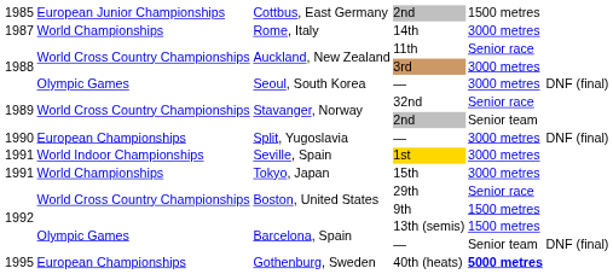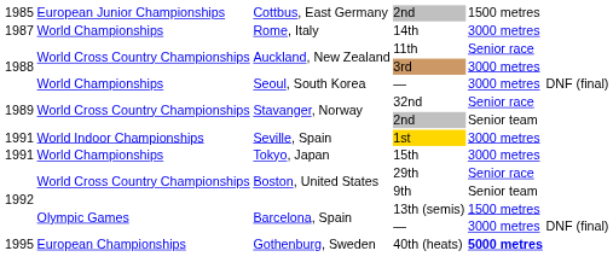 <table>
 <tr>
 <td>1985</td>
 <td><a href='#'>European Junior Championships</a></td>
 <td><a href='#'>Cottbus</a>, East Germany</td>
 <td bgcolor=silver>2nd</td>
 <td>1500 metres</td>
 </tr>
 <tr>
 <td>1987</td>
 <td><a href='#'>World Championships</a></td>
 <td><a href='#'>Rome</a>, Italy</td>
 <td>14th</td>
 <td><a href='#'>3000 metres</a></td>
 </tr>
 <tr>
 <td rowspan=3>1988</td>
 <td rowspan=2><a href='#'>World Cross Country Championships</a></td>
 <td rowspan=2><a href='#'>Auckland</a>, New Zealand</td>
 <td>11th</td>
 <td><a href='#'>Senior race</a></td>
 <td></td>
 </tr>
 <tr>
 <td bgcolor=cc9966>3rd</td>
 <td><a href='#'>3000 metres</a></td>
 </tr>
 <tr>
-<td><a href='#'>Olympic Games</a></td>
+<td><a href='#'>World Championships</a></td>
 <td><a href='#'>Seoul</a>, South Korea</td>
 <td>—</td>
 <td><a href='#'>3000 metres</a></td>
 <td>DNF (final)</td>
 </tr>
 <tr>
 <td rowspan=2>1989</td>
 <td rowspan=2><a href='#'>World Cross Country Championships</a></td>
 <td rowspan=2><a href='#'>Stavanger</a>, Norway</td>
 <td>32nd</td>
 <td><a href='#'>Senior race</a></td>
 <td></td>
 </tr>
 <tr>
 <td bgcolor=silver>2nd</td>
 <td>Senior team</td>
-</tr>
-<tr>
-<td>1990</td>
-<td><a href='#'>European Championships</a></td>
-<td><a href='#'>Split</a>, Yugoslavia</td>
-<td>—</td>
-<td><a href='#'>3000 metres</a></td>
-<td>DNF (final)</td>
 </tr>
 <tr>
 <td>1991</td>
 <td><a href='#'>World Indoor Championships</a></td>
 <td><a href='#'>Seville</a>, Spain</td>
 <td bgcolor=gold>1st</td>
 <td><a href='#'>3000 metres</a></td>
 </tr>
 <tr>
 <td>1991</td>
 <td><a href='#'>World Championships</a></td>
 <td><a href='#'>Tokyo</a>, Japan</td>
 <td>15th</td>
 <td><a href='#'>3000 metres</a></td>
 </tr>
 <tr>
 <td rowspan=4>1992</td>
 <td rowspan=2><a href='#'>World Cross Country Championships</a></td>
 <td rowspan=2><a href='#'>Boston</a>, United States</td>
 <td>29th</td>
 <td><a href='#'>Senior race</a></td>
 <td></td>
 </tr>
 <tr>
 <td>9th</td>
-<td><a href='#'>1500 metres</a></td>
+<td>Senior team</td>
 </tr>
 <tr>
 <td rowspan=2><a href='#'>Olympic Games</a></td>
 <td rowspan=2><a href='#'>Barcelona</a>, Spain</td>
 <td>13th (semis)</td>
 <td><a href='#'>1500 metres</a></td>
 <td></td>
 </tr>
 <tr>
 <td>—</td>
-<td>Senior team</td>
+<td><a href='#'>3000 metres</a></td>
 <td>DNF (final)</td>
 </tr>
 <tr>
 <td>1995</td>
 <td><a href='#'>European Championships</a></td>
 <td><a href='#'>Gothenburg</a>, Sweden</td>
 <td>40th (heats)</td>
 <td><strong><a href='#'>5000 metres</a></strong></td>
 </tr>
 </table>
